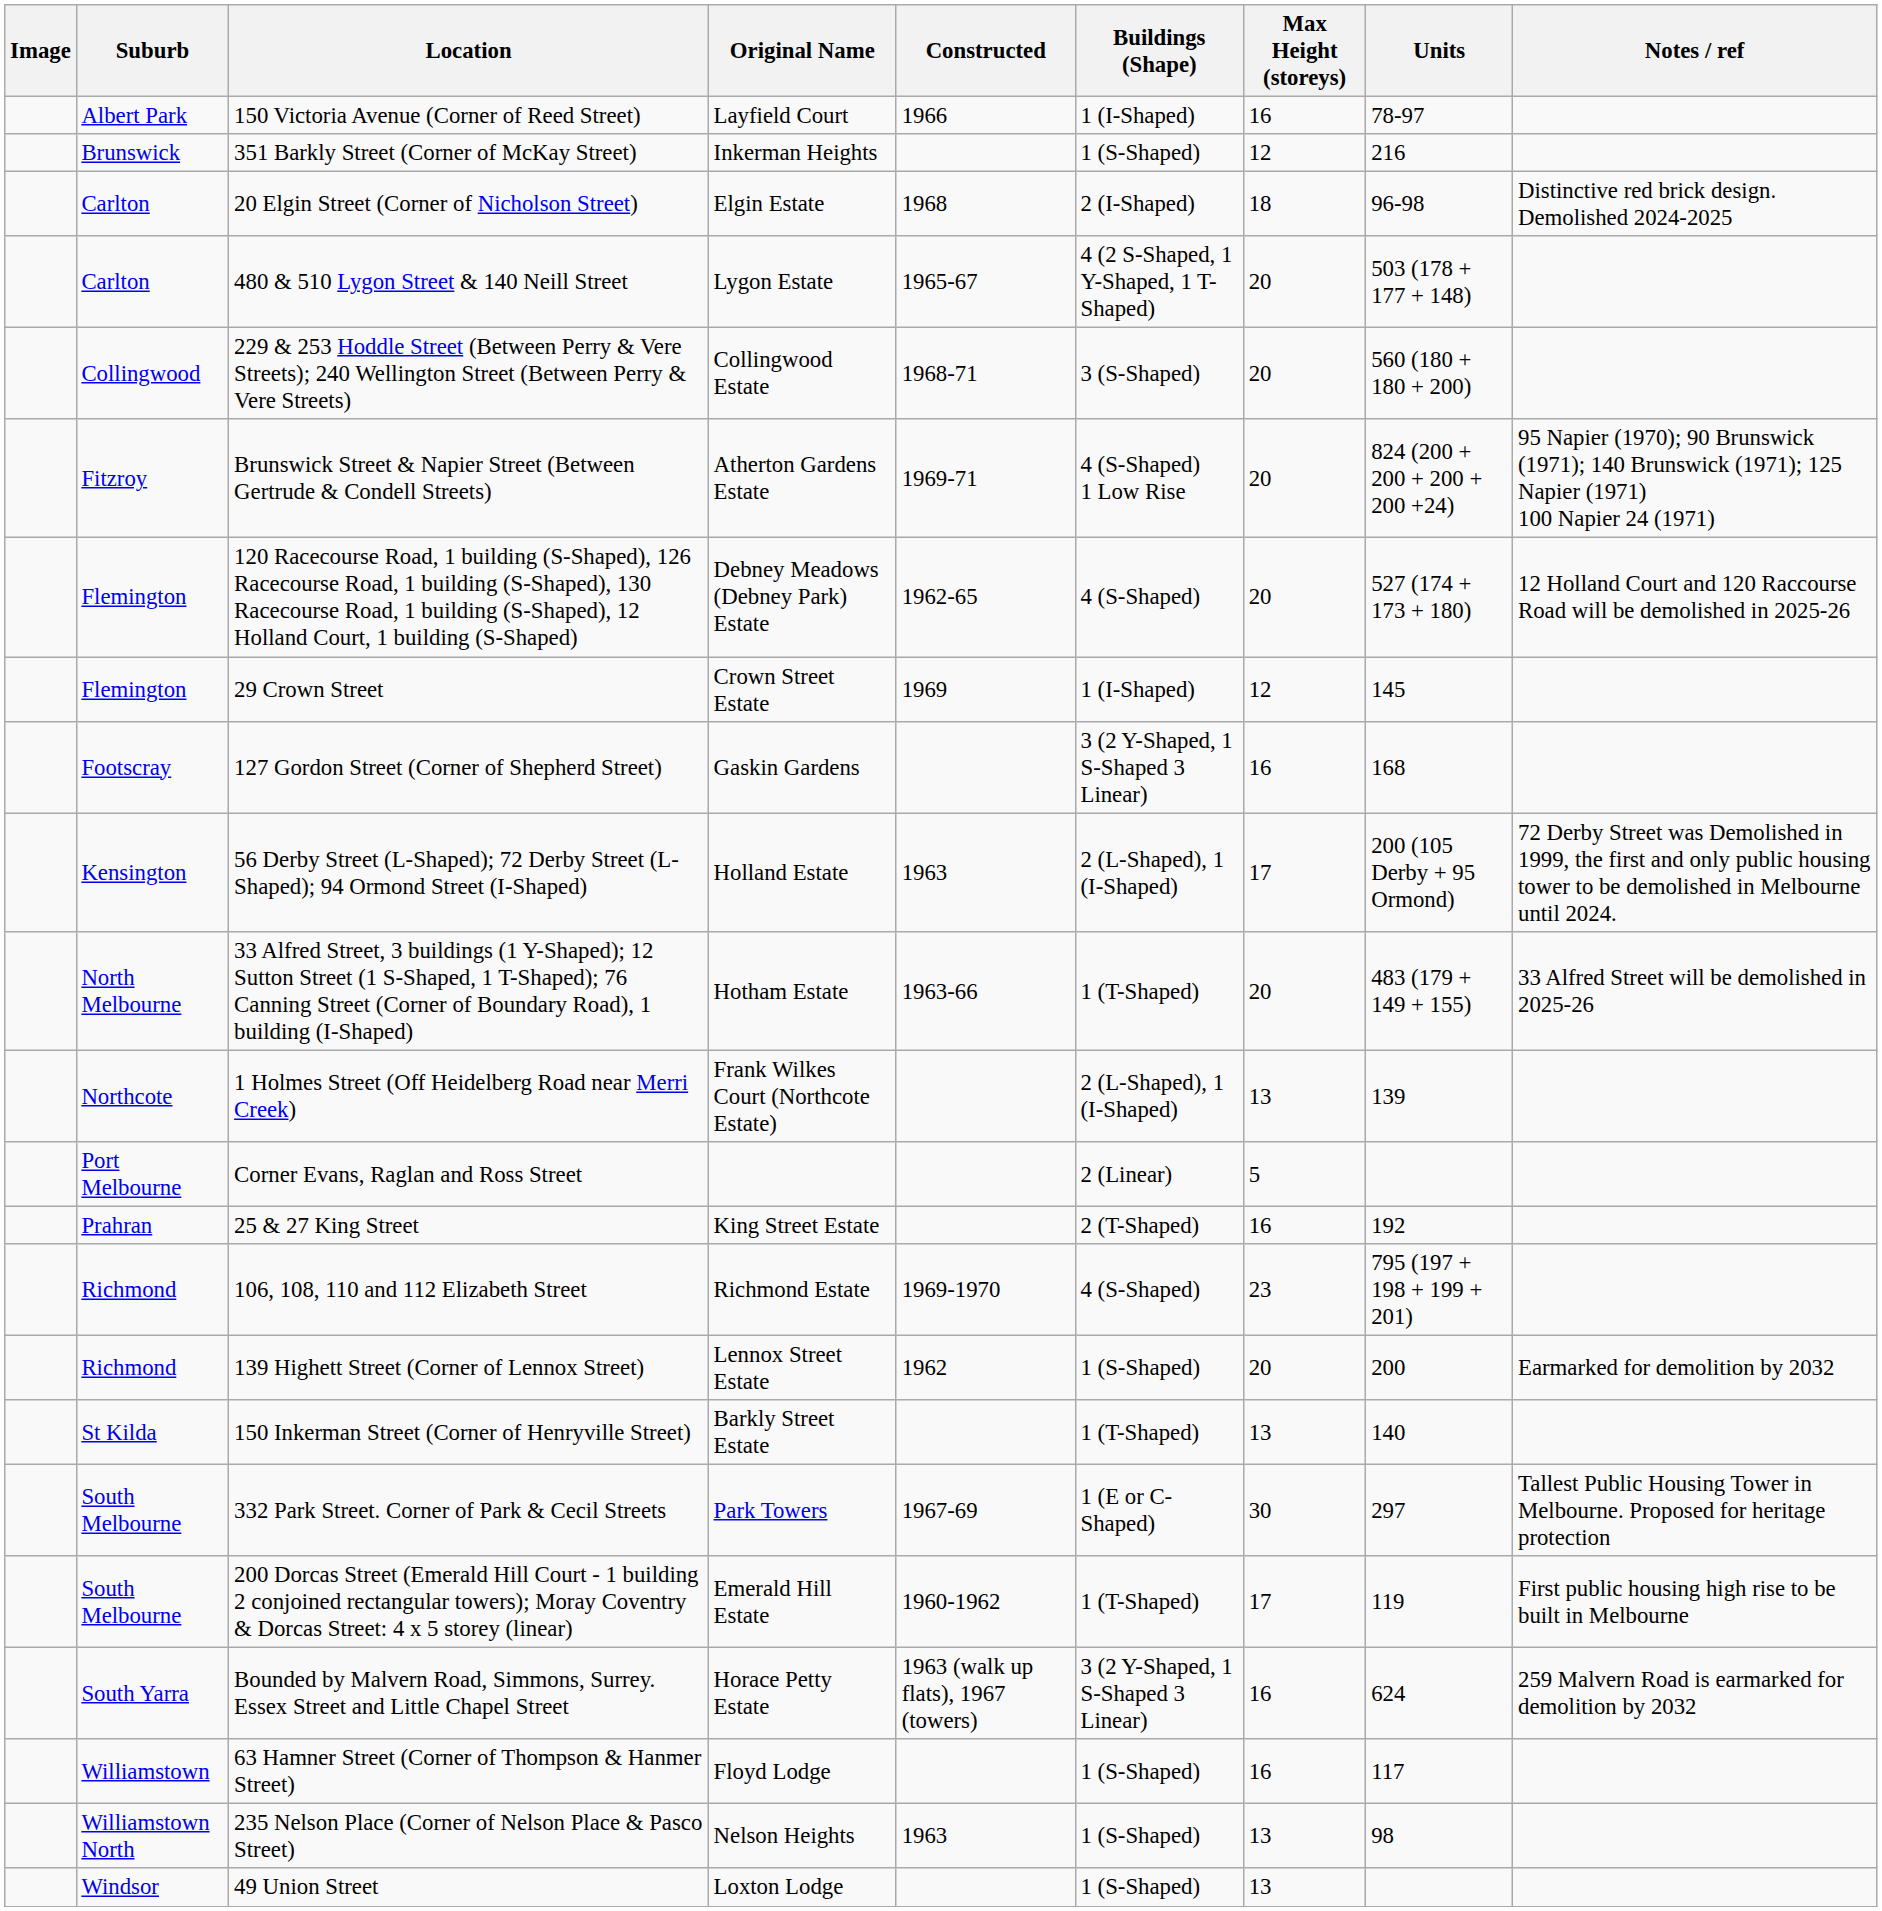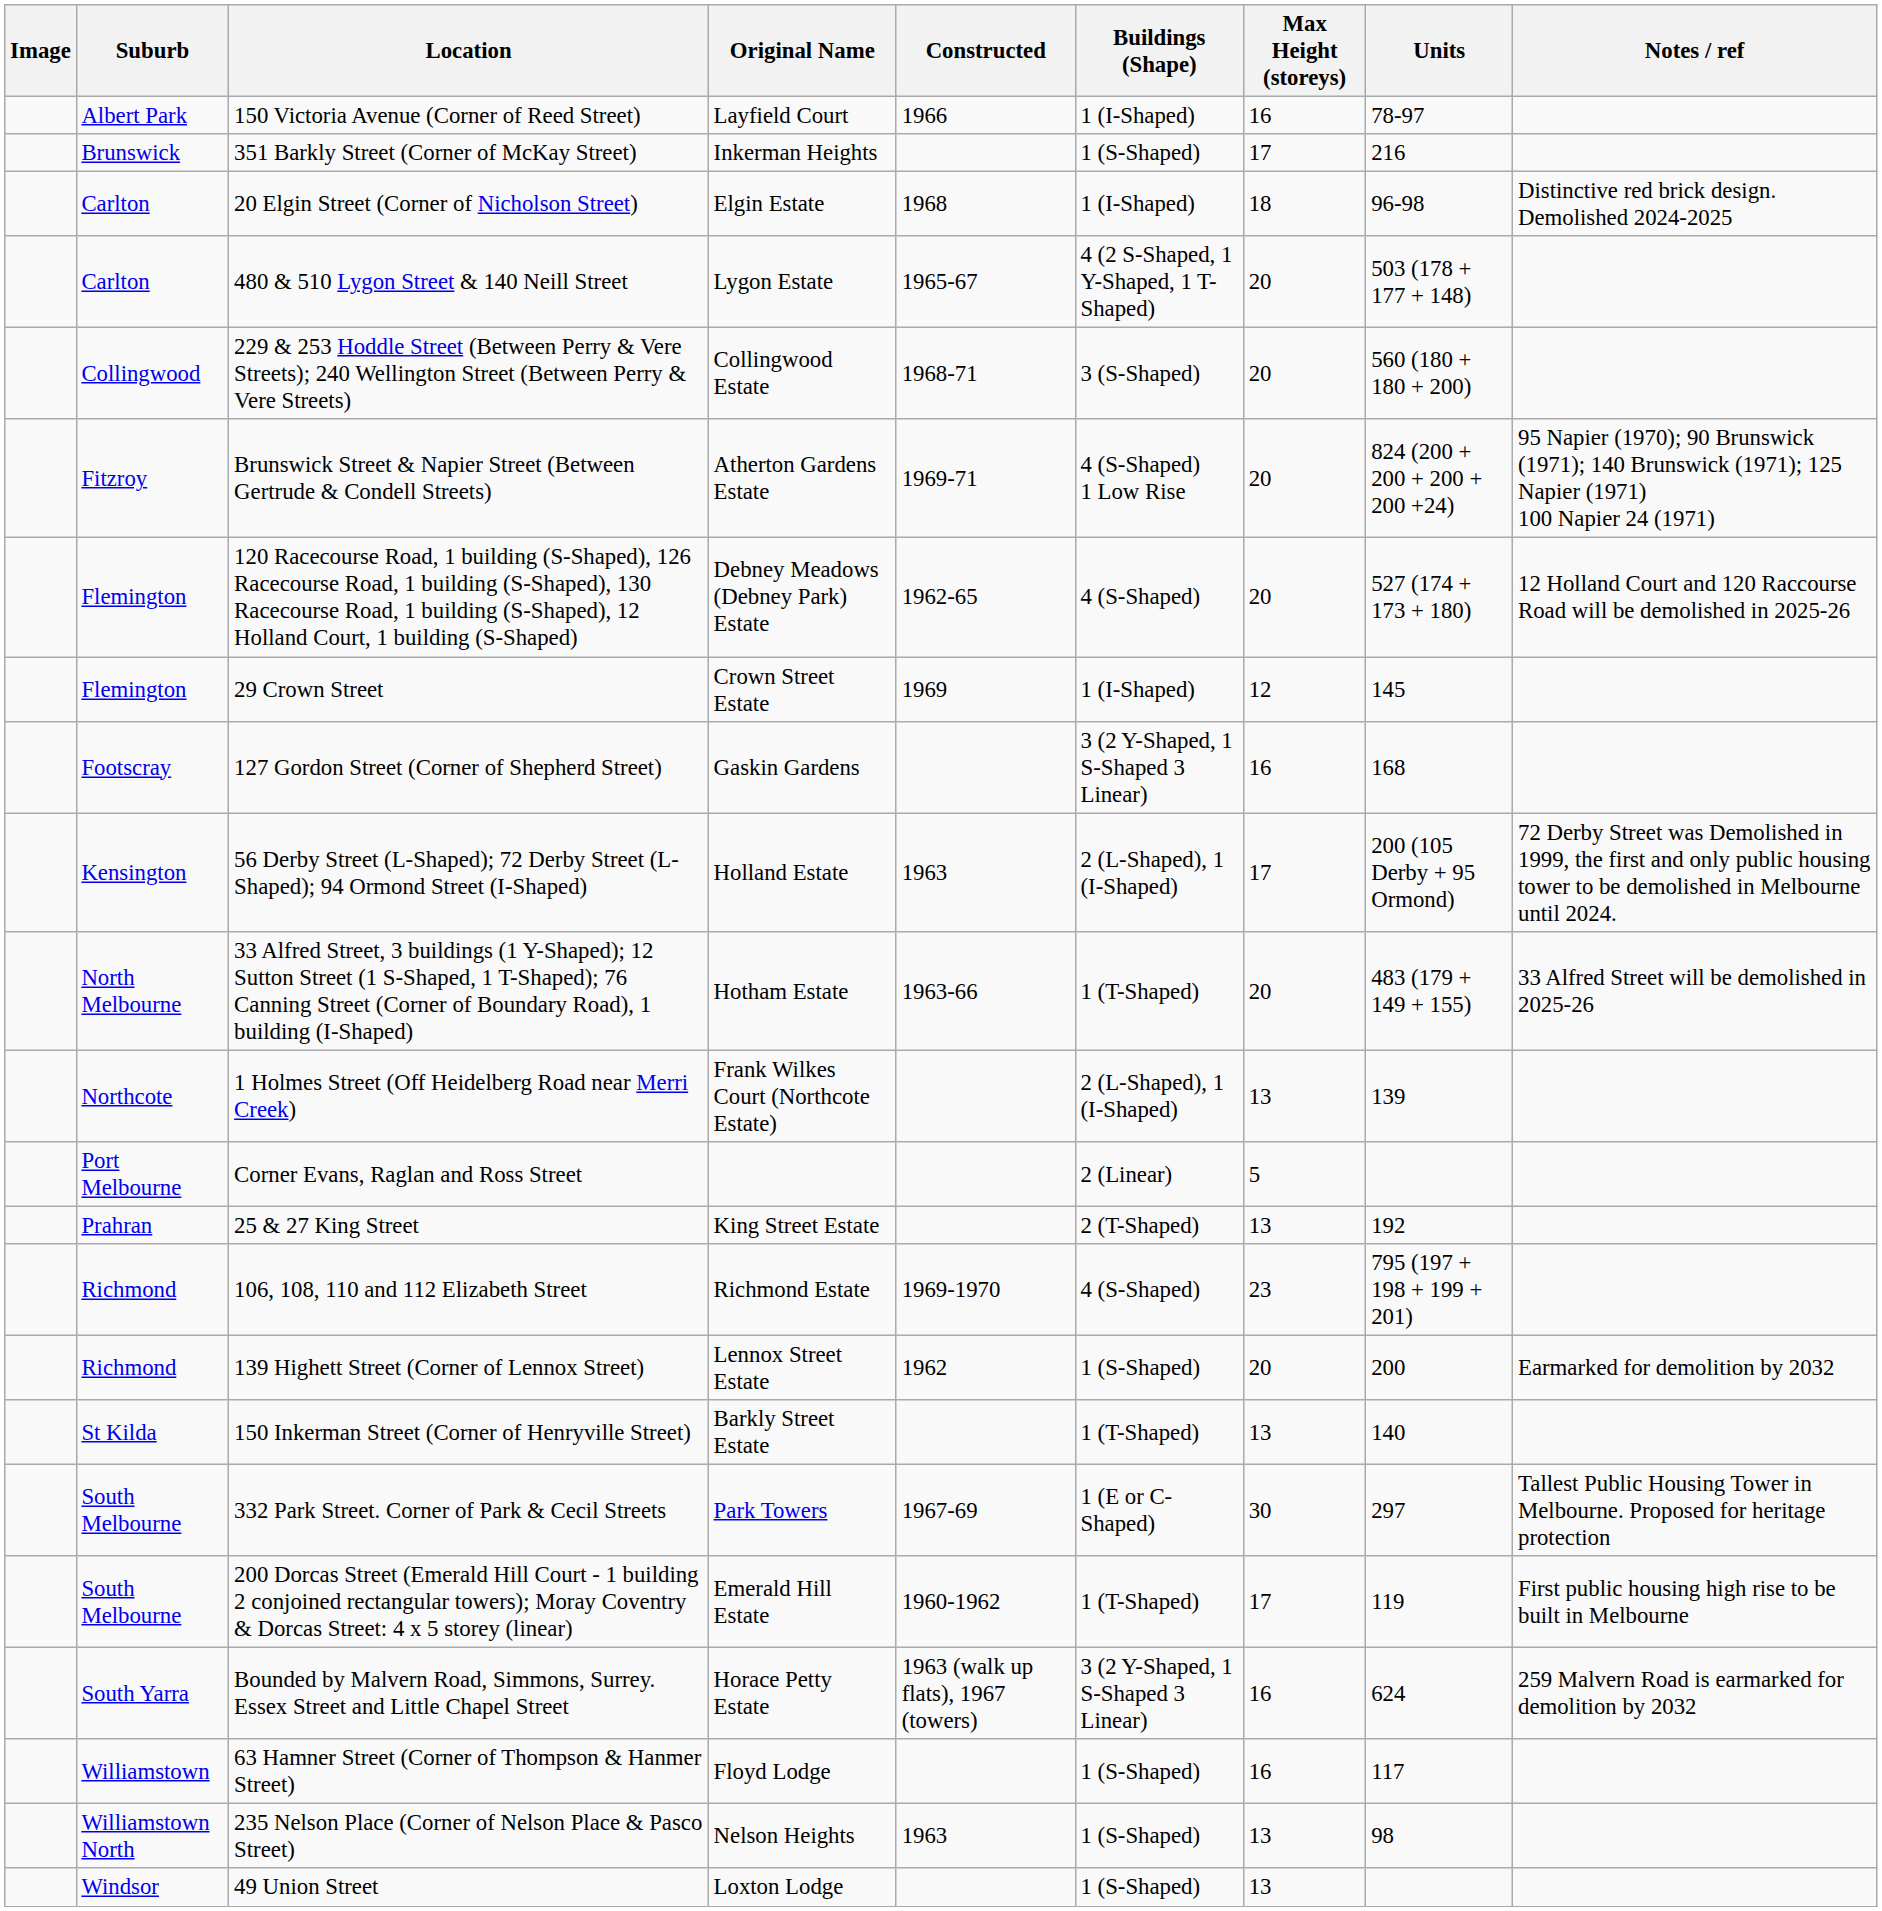 <table class="wikitable sortable" style="font-size: 95%;">
 <tr>
 <th>Image</th>
 <th>Suburb</th>
 <th>Location</th>
 <th>Original Name</th>
 <th>Constructed</th>
 <th>Buildings (Shape)</th>
 <th>Max Height (storeys)</th>
 <th>Units</th>
 <th>Notes / ref</th>
 </tr>
 <tr>
 <td></td>
 <td><a href='#'>Albert Park</a></td>
 <td>150 Victoria Avenue (Corner of Reed Street)</td>
 <td>Layfield Court</td>
 <td>1966</td>
 <td>1 (I-Shaped)</td>
 <td>16</td>
 <td>78-97</td>
 <td></td>
 </tr>
 <tr>
 <td></td>
 <td><a href='#'>Brunswick</a></td>
 <td>351 Barkly Street (Corner of McKay Street)</td>
 <td>Inkerman Heights</td>
 <td></td>
 <td>1 (S-Shaped)</td>
-<td>12</td>
+<td>17</td>
 <td>216</td>
 <td></td>
 </tr>
 <tr>
 <td></td>
 <td><a href='#'>Carlton</a></td>
 <td>20 Elgin Street (Corner of <a href='#'>Nicholson Street</a>)</td>
 <td>Elgin Estate</td>
 <td>1968</td>
-<td>2 (I-Shaped)</td>
+<td>1 (I-Shaped)</td>
 <td>18</td>
 <td>96-98</td>
 <td>Distinctive red brick design. Demolished 2024-2025</td>
 </tr>
 <tr>
 <td></td>
 <td><a href='#'>Carlton</a></td>
 <td>480 & 510 <a href='#'>Lygon Street</a> & 140 Neill Street</td>
 <td>Lygon Estate</td>
 <td>1965-67</td>
 <td>4 (2 S-Shaped, 1 Y-Shaped, 1 T-Shaped)</td>
 <td>20</td>
 <td>503 (178 + 177 + 148)</td>
 <td></td>
 </tr>
 <tr>
 <td></td>
 <td><a href='#'>Collingwood</a></td>
 <td>229 & 253 <a href='#'>Hoddle Street</a> (Between Perry & Vere Streets); 240 Wellington Street (Between Perry & Vere Streets)</td>
 <td>Collingwood Estate</td>
 <td>1968-71</td>
 <td>3 (S-Shaped)</td>
 <td>20</td>
 <td>560 (180 + 180 + 200)</td>
 <td></td>
 </tr>
 <tr>
 <td></td>
 <td><a href='#'>Fitzroy</a></td>
 <td>Brunswick Street & Napier Street (Between Gertrude & Condell Streets)</td>
 <td>Atherton Gardens Estate</td>
 <td>1969-71</td>
 <td>4 (S-Shaped)<br>1 Low Rise</td>
 <td>20</td>
 <td>824 (200 + 200 + 200 + 200 +24)</td>
 <td>95 Napier (1970); 90 Brunswick (1971); 140 Brunswick (1971); 125 Napier (1971)<br>100 Napier 24 (1971)</td>
 </tr>
 <tr>
 <td></td>
 <td><a href='#'>Flemington</a></td>
 <td>120 Racecourse Road, 1 building (S-Shaped), 126 Racecourse Road, 1 building (S-Shaped), 130 Racecourse Road, 1 building (S-Shaped), 12 Holland Court, 1 building (S-Shaped)</td>
 <td>Debney Meadows (Debney Park) Estate</td>
 <td>1962-65</td>
 <td>4 (S-Shaped)</td>
 <td>20</td>
 <td>527 (174 + 173 + 180)</td>
 <td>12 Holland Court and 120 Raccourse Road will be demolished in 2025-26</td>
 </tr>
 <tr>
 <td></td>
 <td><a href='#'>Flemington</a></td>
 <td>29 Crown Street</td>
 <td>Crown Street Estate</td>
 <td>1969</td>
 <td>1 (I-Shaped)</td>
 <td>12</td>
 <td>145</td>
 <td></td>
 </tr>
 <tr>
 <td></td>
 <td><a href='#'>Footscray</a></td>
 <td>127 Gordon Street (Corner of Shepherd Street)</td>
 <td>Gaskin Gardens</td>
 <td></td>
 <td>3 (2 Y-Shaped, 1 S-Shaped 3 Linear)</td>
 <td>16</td>
 <td>168</td>
 <td></td>
 </tr>
 <tr>
 <td></td>
 <td><a href='#'>Kensington</a></td>
 <td>56 Derby Street (L-Shaped); 72 Derby Street (L-Shaped); 94 Ormond Street (I-Shaped)</td>
 <td>Holland Estate</td>
 <td>1963</td>
 <td>2 (L-Shaped), 1 (I-Shaped)</td>
 <td>17</td>
 <td>200 (105 Derby + 95 Ormond)</td>
 <td>72 Derby Street was Demolished in 1999, the first and only public housing tower to be demolished in Melbourne until 2024.</td>
 </tr>
 <tr>
 <td></td>
 <td><a href='#'>North Melbourne</a></td>
 <td>33 Alfred Street, 3 buildings (1 Y-Shaped); 12 Sutton Street (1 S-Shaped, 1 T-Shaped); 76 Canning Street (Corner of Boundary Road), 1 building (I-Shaped)</td>
 <td>Hotham Estate</td>
 <td>1963-66</td>
 <td>1 (T-Shaped)</td>
 <td>20</td>
 <td>483 (179 + 149 + 155)</td>
 <td>33 Alfred Street will be demolished in 2025-26</td>
 </tr>
 <tr>
 <td></td>
 <td><a href='#'>Northcote</a></td>
 <td>1 Holmes Street (Off Heidelberg Road near <a href='#'>Merri Creek</a>)</td>
 <td>Frank Wilkes Court (Northcote Estate)</td>
 <td></td>
 <td>2 (L-Shaped), 1 (I-Shaped)</td>
 <td>13</td>
 <td>139</td>
 <td></td>
 </tr>
 <tr>
 <td></td>
 <td><a href='#'>Port Melbourne</a></td>
 <td>Corner Evans, Raglan and Ross Street</td>
 <td></td>
 <td></td>
 <td>2 (Linear)</td>
 <td>5</td>
 <td></td>
 <td></td>
 </tr>
 <tr>
 <td></td>
 <td><a href='#'>Prahran</a></td>
 <td>25 & 27 King Street</td>
 <td>King Street Estate</td>
 <td></td>
 <td>2 (T-Shaped)</td>
-<td>16</td>
+<td>13</td>
 <td>192</td>
 <td></td>
 </tr>
 <tr>
 <td></td>
 <td><a href='#'>Richmond</a></td>
 <td>106, 108, 110 and 112 Elizabeth Street</td>
 <td>Richmond Estate</td>
 <td>1969-1970</td>
 <td>4 (S-Shaped)</td>
 <td>23</td>
 <td>795 (197 + 198 + 199 + 201)</td>
 <td></td>
 </tr>
 <tr>
 <td></td>
 <td><a href='#'>Richmond</a></td>
 <td>139 Highett Street (Corner of Lennox Street)</td>
 <td>Lennox Street Estate</td>
 <td>1962</td>
 <td>1 (S-Shaped)</td>
 <td>20</td>
 <td>200</td>
 <td>Earmarked for demolition by 2032</td>
 </tr>
 <tr>
 <td></td>
 <td><a href='#'>St Kilda</a></td>
 <td>150 Inkerman Street (Corner of Henryville Street)</td>
 <td>Barkly Street Estate</td>
 <td></td>
 <td>1 (T-Shaped)</td>
 <td>13</td>
 <td>140</td>
 <td></td>
 </tr>
 <tr>
 <td></td>
 <td><a href='#'>South Melbourne</a></td>
 <td>332 Park Street. Corner of Park & Cecil Streets</td>
 <td><a href='#'>Park Towers</a></td>
 <td>1967-69</td>
 <td>1 (E or C-Shaped)</td>
 <td>30</td>
 <td>297</td>
 <td>Tallest Public Housing Tower in Melbourne. Proposed for heritage protection</td>
 </tr>
 <tr>
 <td></td>
 <td><a href='#'>South Melbourne</a></td>
 <td>200 Dorcas Street (Emerald Hill Court - 1 building 2 conjoined rectangular towers); Moray Coventry & Dorcas Street: 4 x 5 storey (linear)</td>
 <td>Emerald Hill Estate</td>
 <td>1960-1962</td>
 <td>1 (T-Shaped)</td>
 <td>17</td>
 <td>119</td>
 <td>First public housing high rise to be built in Melbourne </td>
 </tr>
 <tr>
 <td></td>
 <td><a href='#'>South Yarra</a></td>
 <td>Bounded by Malvern Road, Simmons, Surrey. Essex Street and Little Chapel Street</td>
 <td>Horace Petty Estate</td>
 <td>1963 (walk up flats), 1967 (towers)</td>
 <td>3 (2 Y-Shaped, 1 S-Shaped 3 Linear)</td>
 <td>16</td>
 <td>624</td>
 <td>259 Malvern Road is earmarked for demolition by 2032</td>
 </tr>
 <tr>
 <td></td>
 <td><a href='#'>Williamstown</a></td>
 <td>63 Hamner Street (Corner of Thompson & Hanmer Street)</td>
 <td>Floyd Lodge</td>
 <td></td>
 <td>1 (S-Shaped)</td>
 <td>16</td>
 <td>117</td>
 <td></td>
 </tr>
 <tr>
 <td></td>
 <td><a href='#'>Williamstown North</a></td>
 <td>235 Nelson Place (Corner of Nelson Place & Pasco Street)</td>
 <td>Nelson Heights</td>
 <td>1963</td>
 <td>1 (S-Shaped)</td>
 <td>13</td>
 <td>98</td>
 <td></td>
 </tr>
 <tr>
 <td></td>
 <td><a href='#'>Windsor</a></td>
 <td>49 Union Street</td>
 <td>Loxton Lodge</td>
 <td></td>
 <td>1 (S-Shaped)</td>
 <td>13</td>
 <td></td>
 <td></td>
 </tr>
 </table>
